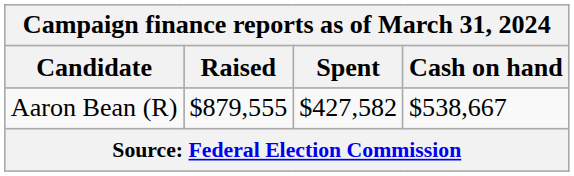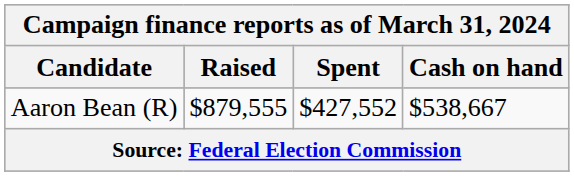 <table class="wikitable sortable">
 <tr>
 <th colspan=4>Campaign finance reports as of March 31, 2024</th>
 </tr>
 <tr style="text-align:center;">
 <th>Candidate</th>
 <th>Raised</th>
 <th>Spent</th>
 <th>Cash on hand</th>
 </tr>
 <tr>
 <td>Aaron Bean (R)</td>
 <td>$879,555</td>
-<td>$427,582</td>
+<td>$427,552</td>
 <td>$538,667</td>
 </tr>
 <tr>
 <th colspan="4"><small>Source: <a href='#'>Federal Election Commission</a></small></th>
 </tr>
 </table>
